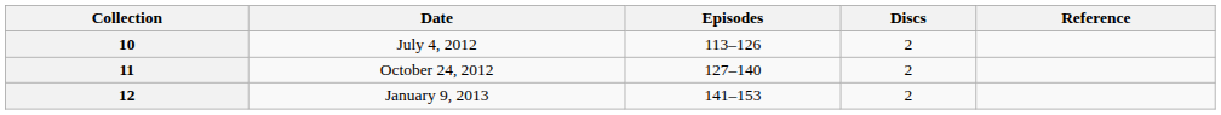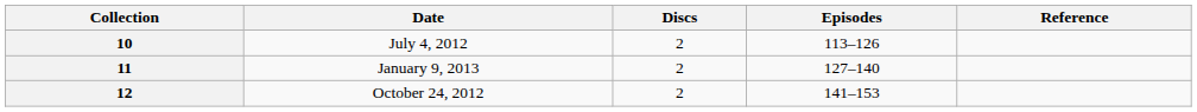 <table class="wikitable" style="text-align: center; width: 60%;">
 <tr>
 <th scope="col" 175px;>Collection</th>
 <th scope="col" 125px;>Date</th>
+<th scope="col">Discs</th>
 <th scope="col">Episodes</th>
-<th scope="col">Discs</th>
 <th scope="col">Reference</th>
 </tr>
 <tr>
 <th scope="row">10</th>
 <td>July 4, 2012</td>
+<td>2</td>
 <td>113–126</td>
-<td>2</td>
 <td></td>
 </tr>
 <tr>
 <th scope="row">11</th>
-<td>October 24, 2012</td>
+<td>January 9, 2013</td>
+<td>2</td>
 <td>127–140</td>
-<td>2</td>
 <td></td>
 </tr>
 <tr>
 <th scope="row">12</th>
-<td>January 9, 2013</td>
+<td>October 24, 2012</td>
+<td>2</td>
 <td>141–153</td>
-<td>2</td>
 <td></td>
 </tr>
 </table>
